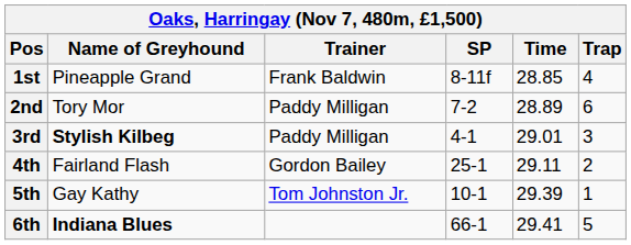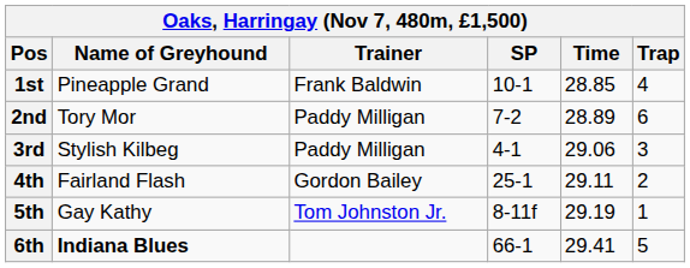 <table class="wikitable">
 <tr>
 <th colspan="6"><a href='#'>Oaks</a>, <a href='#'>Harringay</a> (Nov 7, 480m, £1,500)</th>
 </tr>
 <tr>
 <th width=30>Pos</th>
 <th width=180>Name of Greyhound</th>
 <th width=150>Trainer</th>
 <th width=50>SP</th>
 <th width=50>Time</th>
 <th width=30>Trap</th>
 </tr>
 <tr>
 <th>1st</th>
 <td>Pineapple Grand</td>
 <td>Frank Baldwin</td>
-<td>8-11f</td>
+<td>10-1</td>
 <td>28.85</td>
 <td>4</td>
 </tr>
 <tr>
 <th>2nd</th>
 <td>Tory Mor</td>
 <td>Paddy Milligan</td>
 <td>7-2</td>
 <td>28.89</td>
 <td>6</td>
 </tr>
 <tr>
 <th>3rd</th>
-<td><strong>Stylish Kilbeg</strong></td>
+<td>Stylish Kilbeg</td>
 <td>Paddy Milligan</td>
 <td>4-1</td>
-<td>29.01</td>
+<td>29.06</td>
 <td>3</td>
 </tr>
 <tr>
 <th>4th</th>
 <td>Fairland Flash</td>
 <td>Gordon Bailey</td>
 <td>25-1</td>
 <td>29.11</td>
 <td>2</td>
 </tr>
 <tr>
 <th>5th</th>
 <td>Gay Kathy</td>
 <td><a href='#'>Tom Johnston Jr.</a></td>
-<td>10-1</td>
-<td>29.39</td>
+<td>8-11f</td>
+<td>29.19</td>
 <td>1</td>
 </tr>
 <tr>
 <th>6th</th>
 <td><strong>Indiana Blues</strong></td>
 <td></td>
 <td>66-1</td>
 <td>29.41</td>
 <td>5</td>
 </tr>
 </table>
